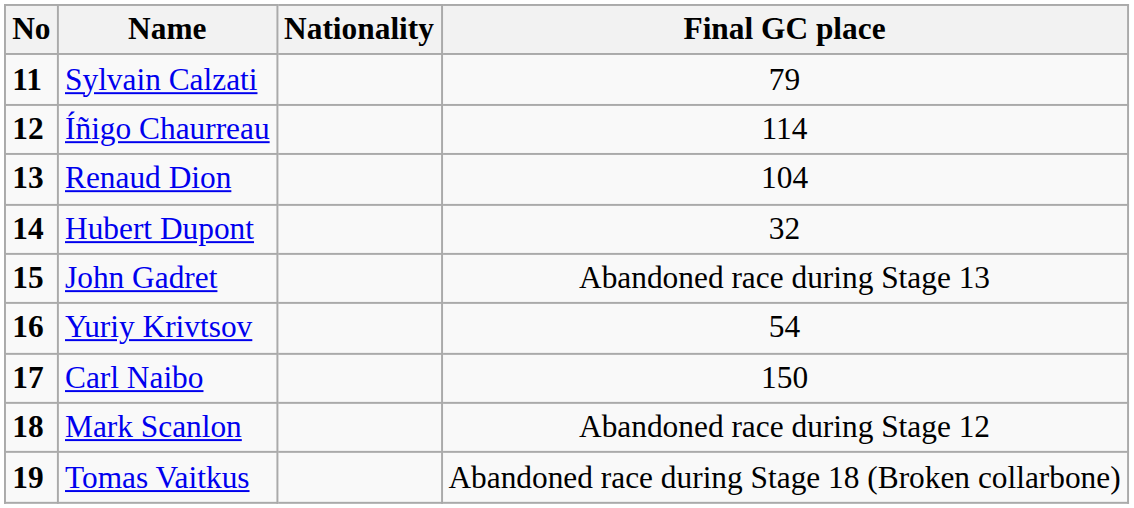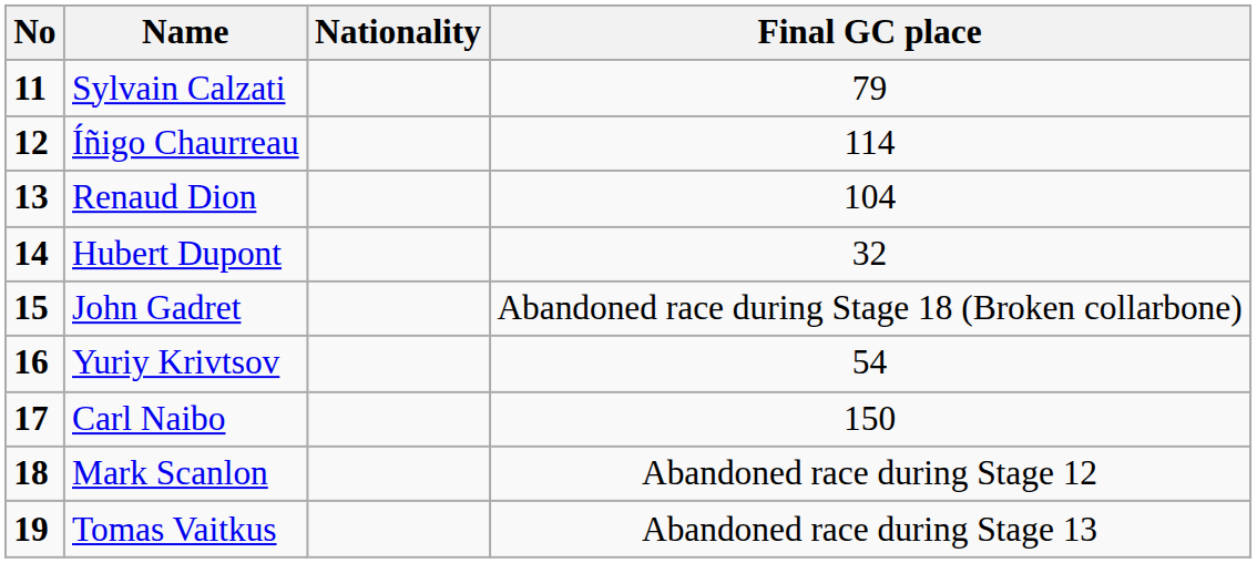 <table class="wikitable">
 <tr>
 <th>No</th>
 <th>Name</th>
 <th>Nationality</th>
 <th>Final GC place</th>
 </tr>
 <tr --->
 <td><strong>11</strong></td>
 <td><a href='#'>Sylvain Calzati</a></td>
 <td></td>
 <td align="center">79</td>
 </tr>
 <tr --->
 <td><strong>12</strong></td>
 <td><a href='#'>Íñigo Chaurreau</a></td>
 <td></td>
 <td align="center">114</td>
 </tr>
 <tr --->
 <td><strong>13</strong></td>
 <td><a href='#'>Renaud Dion</a></td>
 <td></td>
 <td align="center">104</td>
 </tr>
 <tr --->
 <td><strong>14</strong></td>
 <td><a href='#'>Hubert Dupont</a></td>
 <td></td>
 <td align="center">32</td>
 </tr>
 <tr --->
 <td><strong>15</strong></td>
 <td><a href='#'>John Gadret</a></td>
 <td></td>
-<td align="center">Abandoned race during Stage 13</td>
+<td align="center">Abandoned race during Stage 18 (Broken collarbone)</td>
 </tr>
 <tr --->
 <td><strong>16</strong></td>
 <td><a href='#'>Yuriy Krivtsov</a></td>
 <td></td>
 <td align="center">54</td>
 </tr>
 <tr --->
 <td><strong>17</strong></td>
 <td><a href='#'>Carl Naibo</a></td>
 <td></td>
 <td align="center">150</td>
 </tr>
 <tr --->
 <td><strong>18</strong></td>
 <td><a href='#'>Mark Scanlon</a></td>
 <td></td>
 <td align="center">Abandoned race during Stage 12</td>
 </tr>
 <tr --->
 <td><strong>19</strong></td>
 <td><a href='#'>Tomas Vaitkus</a></td>
 <td></td>
-<td align="center">Abandoned race during Stage 18 (Broken collarbone)</td>
+<td align="center">Abandoned race during Stage 13</td>
 </tr>
 </table>
